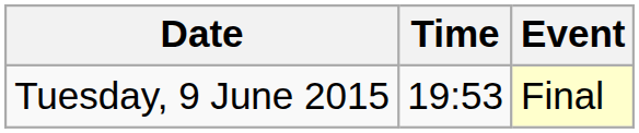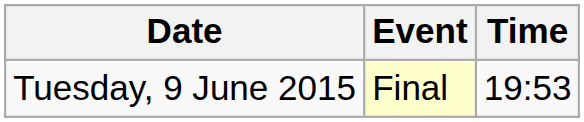 <table class="wikitable">
 <tr>
 <th>Date</th>
+<th>Event</th>
 <th>Time</th>
-<th>Event</th>
 </tr>
 <tr>
 <td>Tuesday, 9 June 2015</td>
+<td bgcolor=ffffcc>Final</td>
 <td>19:53</td>
-<td bgcolor=ffffcc>Final</td>
 </tr>
 </table>
